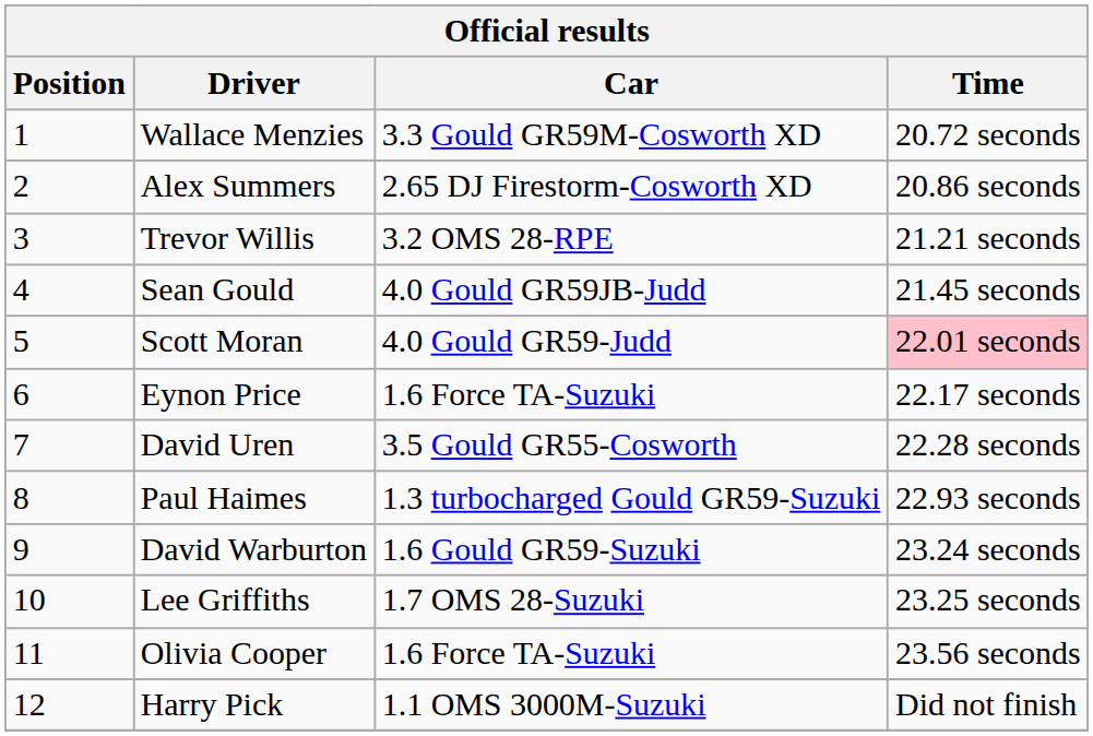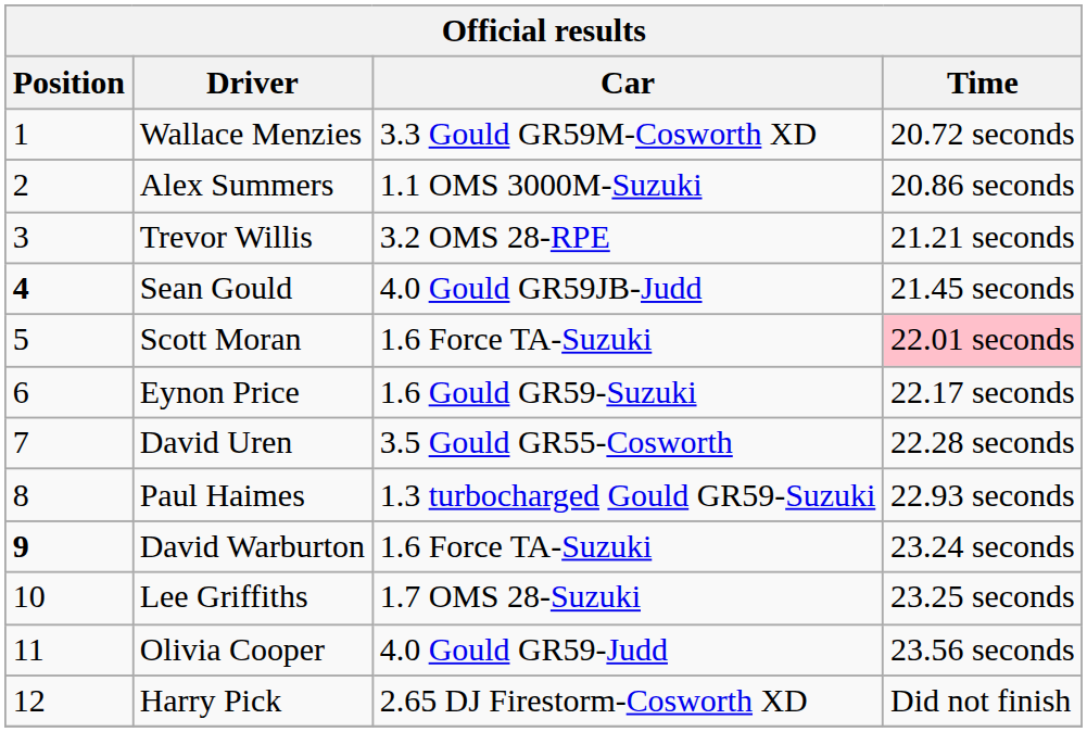 <table class="wikitable" style="font-size: 100%">
 <tr>
 <th colspan=4>Official results</th>
 </tr>
 <tr>
 <th>Position</th>
 <th>Driver</th>
 <th>Car</th>
 <th>Time</th>
 </tr>
 <tr>
 <td>1</td>
 <td>Wallace Menzies</td>
 <td>3.3 <a href='#'>Gould</a> GR59M-<a href='#'>Cosworth</a> XD</td>
 <td>20.72 seconds</td>
 </tr>
 <tr>
 <td>2</td>
 <td>Alex Summers</td>
-<td>2.65 DJ Firestorm-<a href='#'>Cosworth</a> XD</td>
+<td>1.1 OMS 3000M-<a href='#'>Suzuki</a></td>
 <td>20.86 seconds</td>
 </tr>
 <tr>
 <td>3</td>
 <td>Trevor Willis</td>
 <td>3.2 OMS 28-<a href='#'>RPE</a></td>
 <td>21.21 seconds</td>
 </tr>
 <tr>
-<td>4</td>
+<td><strong>4</strong></td>
 <td>Sean Gould</td>
 <td>4.0 <a href='#'>Gould</a> GR59JB-<a href='#'>Judd</a></td>
 <td>21.45 seconds</td>
 </tr>
 <tr>
 <td>5</td>
 <td>Scott Moran</td>
-<td>4.0 <a href='#'>Gould</a> GR59-<a href='#'>Judd</a></td>
+<td>1.6 Force TA-<a href='#'>Suzuki</a></td>
 <td style="background: pink;">22.01 seconds</td>
 </tr>
 <tr>
 <td>6</td>
 <td>Eynon Price</td>
-<td>1.6 Force TA-<a href='#'>Suzuki</a></td>
+<td>1.6 <a href='#'>Gould</a> GR59-<a href='#'>Suzuki</a></td>
 <td>22.17 seconds</td>
 </tr>
 <tr>
 <td>7</td>
 <td>David Uren</td>
 <td>3.5 <a href='#'>Gould</a> GR55-<a href='#'>Cosworth</a></td>
 <td>22.28 seconds</td>
 </tr>
 <tr>
 <td>8</td>
 <td>Paul Haimes</td>
 <td>1.3 <a href='#'>turbocharged</a> <a href='#'>Gould</a> GR59-<a href='#'>Suzuki</a></td>
 <td>22.93 seconds</td>
 </tr>
 <tr>
-<td>9</td>
+<td><strong>9</strong></td>
 <td>David Warburton</td>
-<td>1.6 <a href='#'>Gould</a> GR59-<a href='#'>Suzuki</a></td>
+<td>1.6 Force TA-<a href='#'>Suzuki</a></td>
 <td>23.24 seconds</td>
 </tr>
 <tr>
 <td>10</td>
 <td>Lee Griffiths</td>
 <td>1.7 OMS 28-<a href='#'>Suzuki</a></td>
 <td>23.25 seconds</td>
 </tr>
 <tr>
 <td>11</td>
 <td>Olivia Cooper</td>
-<td>1.6 Force TA-<a href='#'>Suzuki</a></td>
+<td>4.0 <a href='#'>Gould</a> GR59-<a href='#'>Judd</a></td>
 <td>23.56 seconds</td>
 </tr>
 <tr>
 <td>12</td>
 <td>Harry Pick</td>
-<td>1.1 OMS 3000M-<a href='#'>Suzuki</a></td>
+<td>2.65 DJ Firestorm-<a href='#'>Cosworth</a> XD</td>
 <td>Did not finish</td>
 </tr>
 <tr>
 </tr>
 </table>
